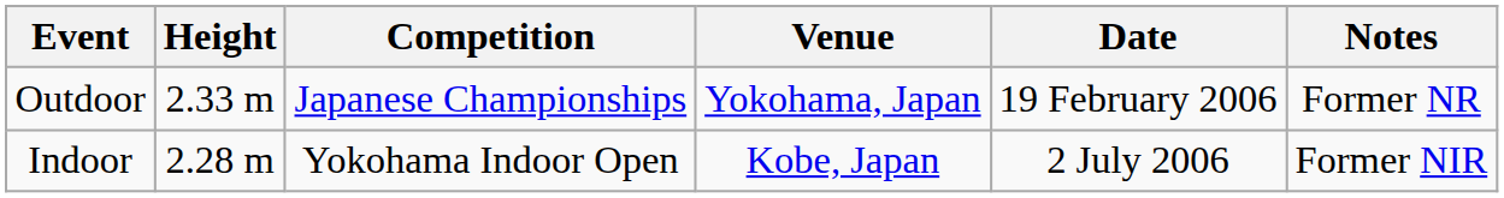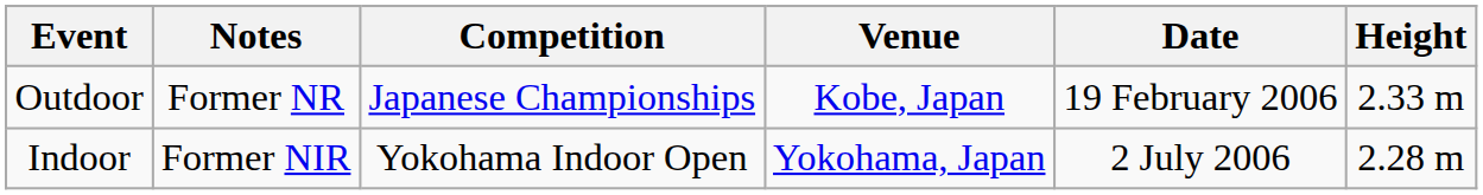 <table class="wikitable" style=text-align:center>
 <tr>
 <th>Event</th>
-<th>Height</th>
+<th>Notes</th>
 <th>Competition</th>
 <th>Venue</th>
 <th>Date</th>
-<th>Notes</th>
+<th>Height</th>
 </tr>
 <tr>
 <td>Outdoor</td>
+<td>Former <a href='#'>NR</a></td>
+<td><a href='#'>Japanese Championships</a></td>
+<td><a href='#'>Kobe, Japan</a></td>
+<td>19 February 2006</td>
 <td>2.33 m</td>
-<td><a href='#'>Japanese Championships</a></td>
-<td><a href='#'>Yokohama, Japan</a></td>
-<td>19 February 2006</td>
-<td>Former <a href='#'>NR</a></td>
 </tr>
 <tr>
 <td>Indoor</td>
+<td>Former <a href='#'>NIR</a></td>
+<td>Yokohama Indoor Open</td>
+<td><a href='#'>Yokohama, Japan</a></td>
+<td>2 July 2006</td>
 <td>2.28 m</td>
-<td>Yokohama Indoor Open</td>
-<td><a href='#'>Kobe, Japan</a></td>
-<td>2 July 2006</td>
-<td>Former <a href='#'>NIR</a></td>
 </tr>
 </table>
